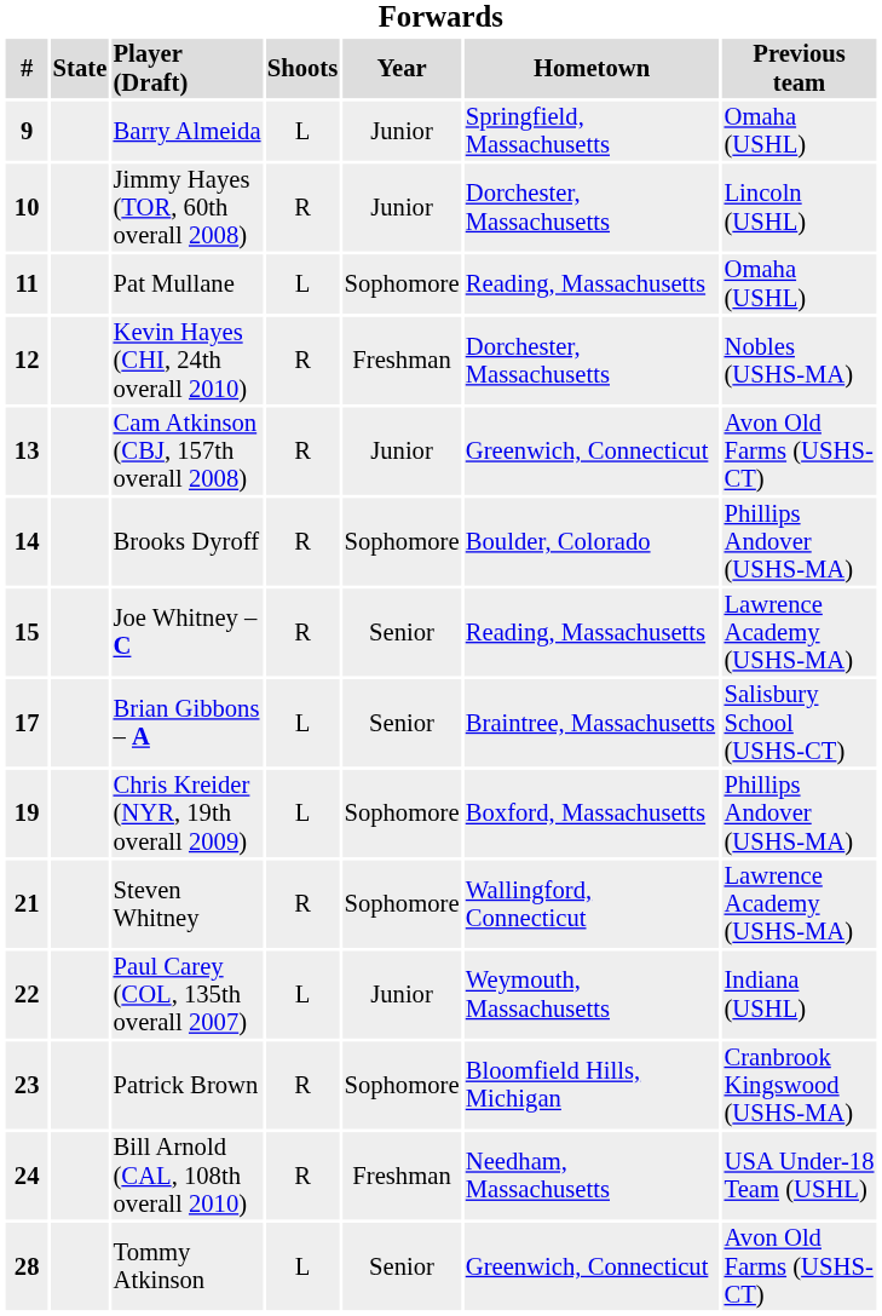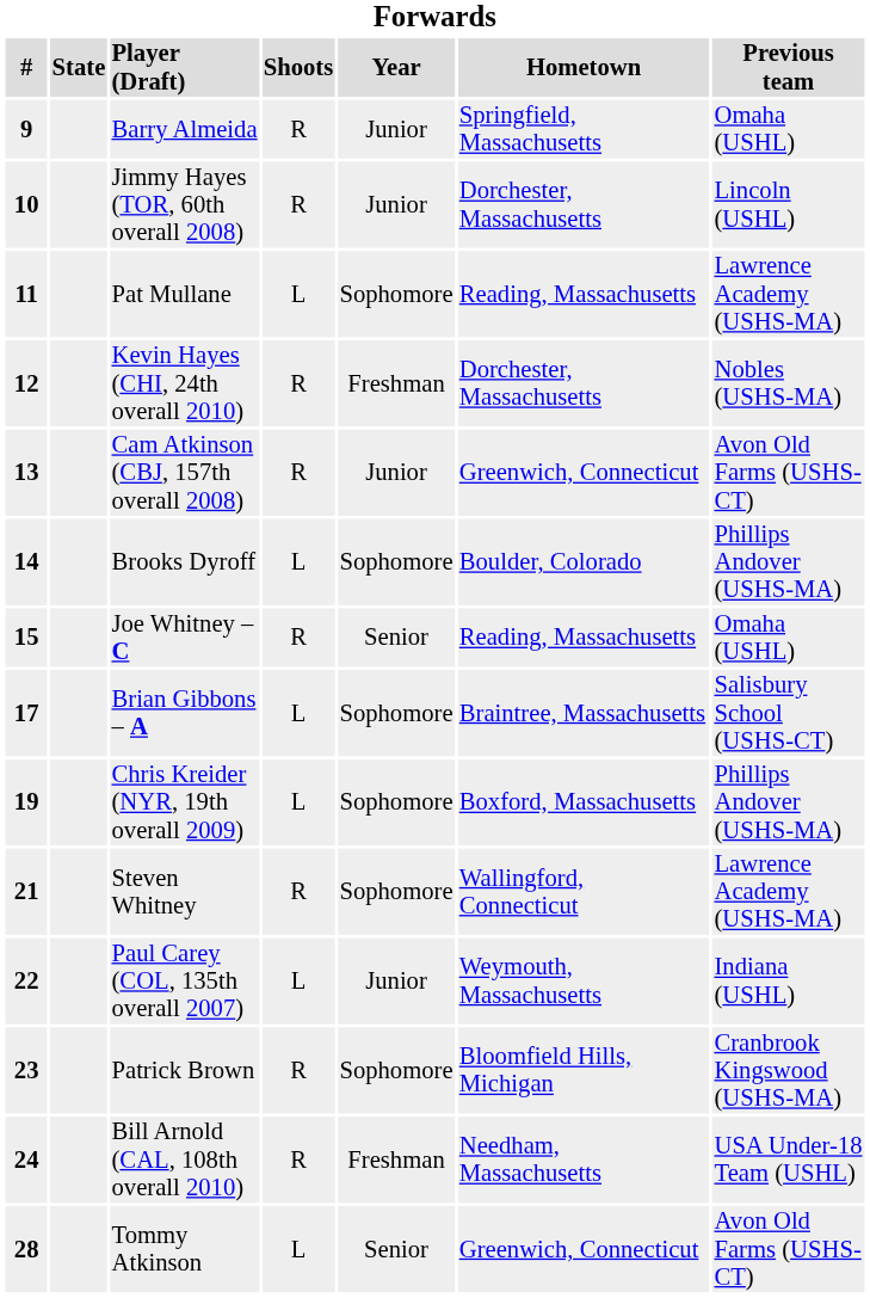 <table width=90%>
 <tr>
 <th colspan=7 style="text-align:center;"><big>Forwards</big></th>
 </tr>
 <tr bgcolor="#dddddd">
 <th width=5%>#</th>
 <th width=5%>State</th>
 <td align=left!!width=15%><strong>Player (Draft)</strong></td>
 <th width=8%>Shoots</th>
 <th width=9%>Year</th>
 <th width=30%>Hometown</th>
 <th width=18%>Previous team</th>
 </tr>
 <tr bgcolor="#eeeeee">
 <td align=center><strong>9</strong></td>
 <td align=center></td>
 <td><a href='#'>Barry Almeida</a></td>
-<td align=center>L</td>
+<td align=center>R</td>
 <td align=center>Junior</td>
 <td><a href='#'>Springfield, Massachusetts</a></td>
 <td><a href='#'>Omaha</a> (<a href='#'>USHL</a>)</td>
 </tr>
 <tr bgcolor="#eeeeee">
 <td align=center><strong>10</strong></td>
 <td align=center></td>
 <td>Jimmy Hayes (<a href='#'>TOR</a>, 60th overall <a href='#'>2008</a>)</td>
 <td align=center>R</td>
 <td align=center>Junior</td>
 <td><a href='#'>Dorchester, Massachusetts</a></td>
 <td><a href='#'>Lincoln</a> (<a href='#'>USHL</a>)</td>
 </tr>
 <tr bgcolor="#eeeeee">
 <td align=center><strong>11</strong></td>
 <td align=center></td>
 <td>Pat Mullane</td>
 <td align=center>L</td>
 <td align=center>Sophomore</td>
 <td><a href='#'>Reading, Massachusetts</a></td>
-<td><a href='#'>Omaha</a> (<a href='#'>USHL</a>)</td>
+<td><a href='#'>Lawrence Academy</a> (<a href='#'>USHS-MA</a>)</td>
 </tr>
 <tr bgcolor="#eeeeee">
 <td align=center><strong>12</strong></td>
 <td align=center></td>
 <td><a href='#'>Kevin Hayes</a> (<a href='#'>CHI</a>, 24th overall <a href='#'>2010</a>)</td>
 <td align=center>R</td>
 <td align=center>Freshman</td>
 <td><a href='#'>Dorchester, Massachusetts</a></td>
 <td><a href='#'>Nobles</a> (<a href='#'>USHS-MA</a>)</td>
 </tr>
 <tr bgcolor="#eeeeee">
 <td align=center><strong>13</strong></td>
 <td align=center></td>
 <td><a href='#'>Cam Atkinson</a> (<a href='#'>CBJ</a>, 157th overall <a href='#'>2008</a>)</td>
 <td align=center>R</td>
 <td align=center>Junior</td>
 <td><a href='#'>Greenwich, Connecticut</a></td>
 <td><a href='#'>Avon Old Farms</a> (<a href='#'>USHS-CT</a>)</td>
 </tr>
 <tr bgcolor="#eeeeee">
 <td align=center><strong>14</strong></td>
 <td align=center></td>
 <td>Brooks Dyroff</td>
-<td align=center>R</td>
+<td align=center>L</td>
 <td align=center>Sophomore</td>
 <td><a href='#'>Boulder, Colorado</a></td>
 <td><a href='#'>Phillips Andover</a> (<a href='#'>USHS-MA</a>)</td>
 </tr>
 <tr bgcolor="#eeeeee">
 <td align=center><strong>15</strong></td>
 <td align=center></td>
 <td>Joe Whitney – <strong><a href='#'>C</a></strong></td>
 <td align=center>R</td>
 <td align=center>Senior</td>
 <td><a href='#'>Reading, Massachusetts</a></td>
-<td><a href='#'>Lawrence Academy</a> (<a href='#'>USHS-MA</a>)</td>
+<td><a href='#'>Omaha</a> (<a href='#'>USHL</a>)</td>
 </tr>
 <tr bgcolor="#eeeeee">
 <td align=center><strong>17</strong></td>
 <td align=center></td>
 <td><a href='#'>Brian Gibbons</a> – <strong><a href='#'>A</a></strong></td>
 <td align=center>L</td>
-<td align=center>Senior</td>
+<td align=center>Sophomore</td>
 <td><a href='#'>Braintree, Massachusetts</a></td>
 <td><a href='#'>Salisbury School</a> (<a href='#'>USHS-CT</a>)</td>
 </tr>
 <tr bgcolor="#eeeeee">
 <td align=center><strong>19</strong></td>
 <td align=center></td>
 <td><a href='#'>Chris Kreider</a> (<a href='#'>NYR</a>, 19th overall <a href='#'>2009</a>)</td>
 <td align=center>L</td>
 <td align=center>Sophomore</td>
 <td><a href='#'>Boxford, Massachusetts</a></td>
 <td><a href='#'>Phillips Andover</a> (<a href='#'>USHS-MA</a>)</td>
 </tr>
 <tr bgcolor="#eeeeee">
 <td align=center><strong>21</strong></td>
 <td align=center></td>
 <td>Steven Whitney</td>
 <td align=center>R</td>
 <td align=center>Sophomore</td>
 <td><a href='#'>Wallingford, Connecticut</a></td>
 <td><a href='#'>Lawrence Academy</a> (<a href='#'>USHS-MA</a>)</td>
 </tr>
 <tr bgcolor="#eeeeee">
 <td align=center><strong>22</strong></td>
 <td align=center></td>
 <td><a href='#'>Paul Carey</a> (<a href='#'>COL</a>, 135th overall <a href='#'>2007</a>)</td>
 <td align=center>L</td>
 <td align=center>Junior</td>
 <td><a href='#'>Weymouth, Massachusetts</a></td>
 <td><a href='#'>Indiana</a> (<a href='#'>USHL</a>)</td>
 </tr>
 <tr bgcolor="#eeeeee">
 <td align=center><strong>23</strong></td>
 <td align=center></td>
 <td>Patrick Brown</td>
 <td align=center>R</td>
 <td align=center>Sophomore</td>
 <td><a href='#'>Bloomfield Hills, Michigan</a></td>
 <td><a href='#'>Cranbrook Kingswood</a> (<a href='#'>USHS-MA</a>)</td>
 </tr>
 <tr bgcolor="#eeeeee">
 <td align=center><strong>24</strong></td>
 <td align=center></td>
 <td>Bill Arnold (<a href='#'>CAL</a>, 108th overall <a href='#'>2010</a>)</td>
 <td align=center>R</td>
 <td align=center>Freshman</td>
 <td><a href='#'>Needham, Massachusetts</a></td>
 <td><a href='#'>USA Under-18 Team</a> (<a href='#'>USHL</a>)</td>
 </tr>
 <tr bgcolor="#eeeeee">
 <td align=center><strong>28</strong></td>
 <td align=center></td>
 <td>Tommy Atkinson</td>
 <td align=center>L</td>
 <td align=center>Senior</td>
 <td><a href='#'>Greenwich, Connecticut</a></td>
 <td><a href='#'>Avon Old Farms</a> (<a href='#'>USHS-CT</a>)</td>
 </tr>
 </table>
